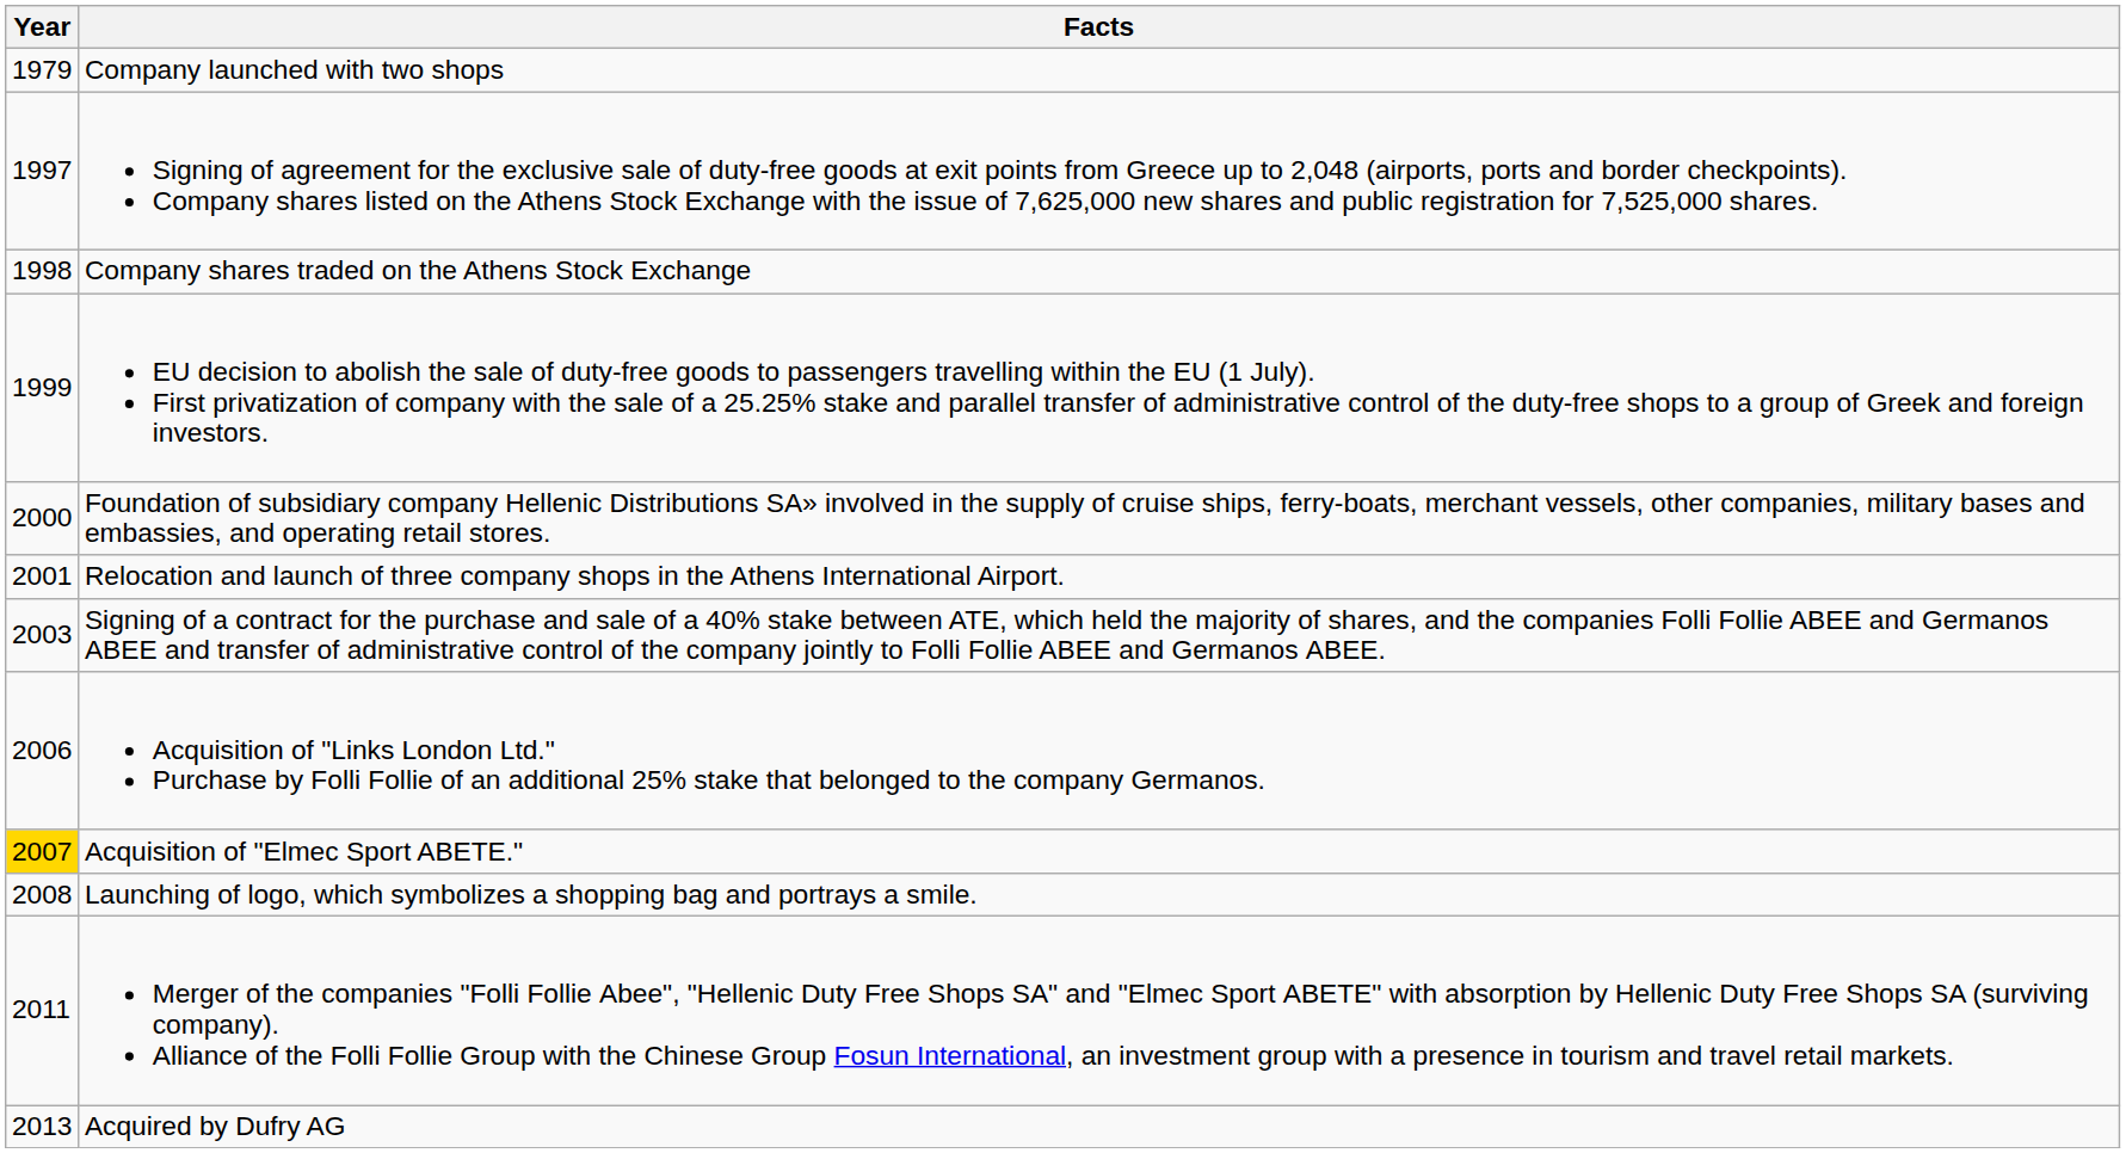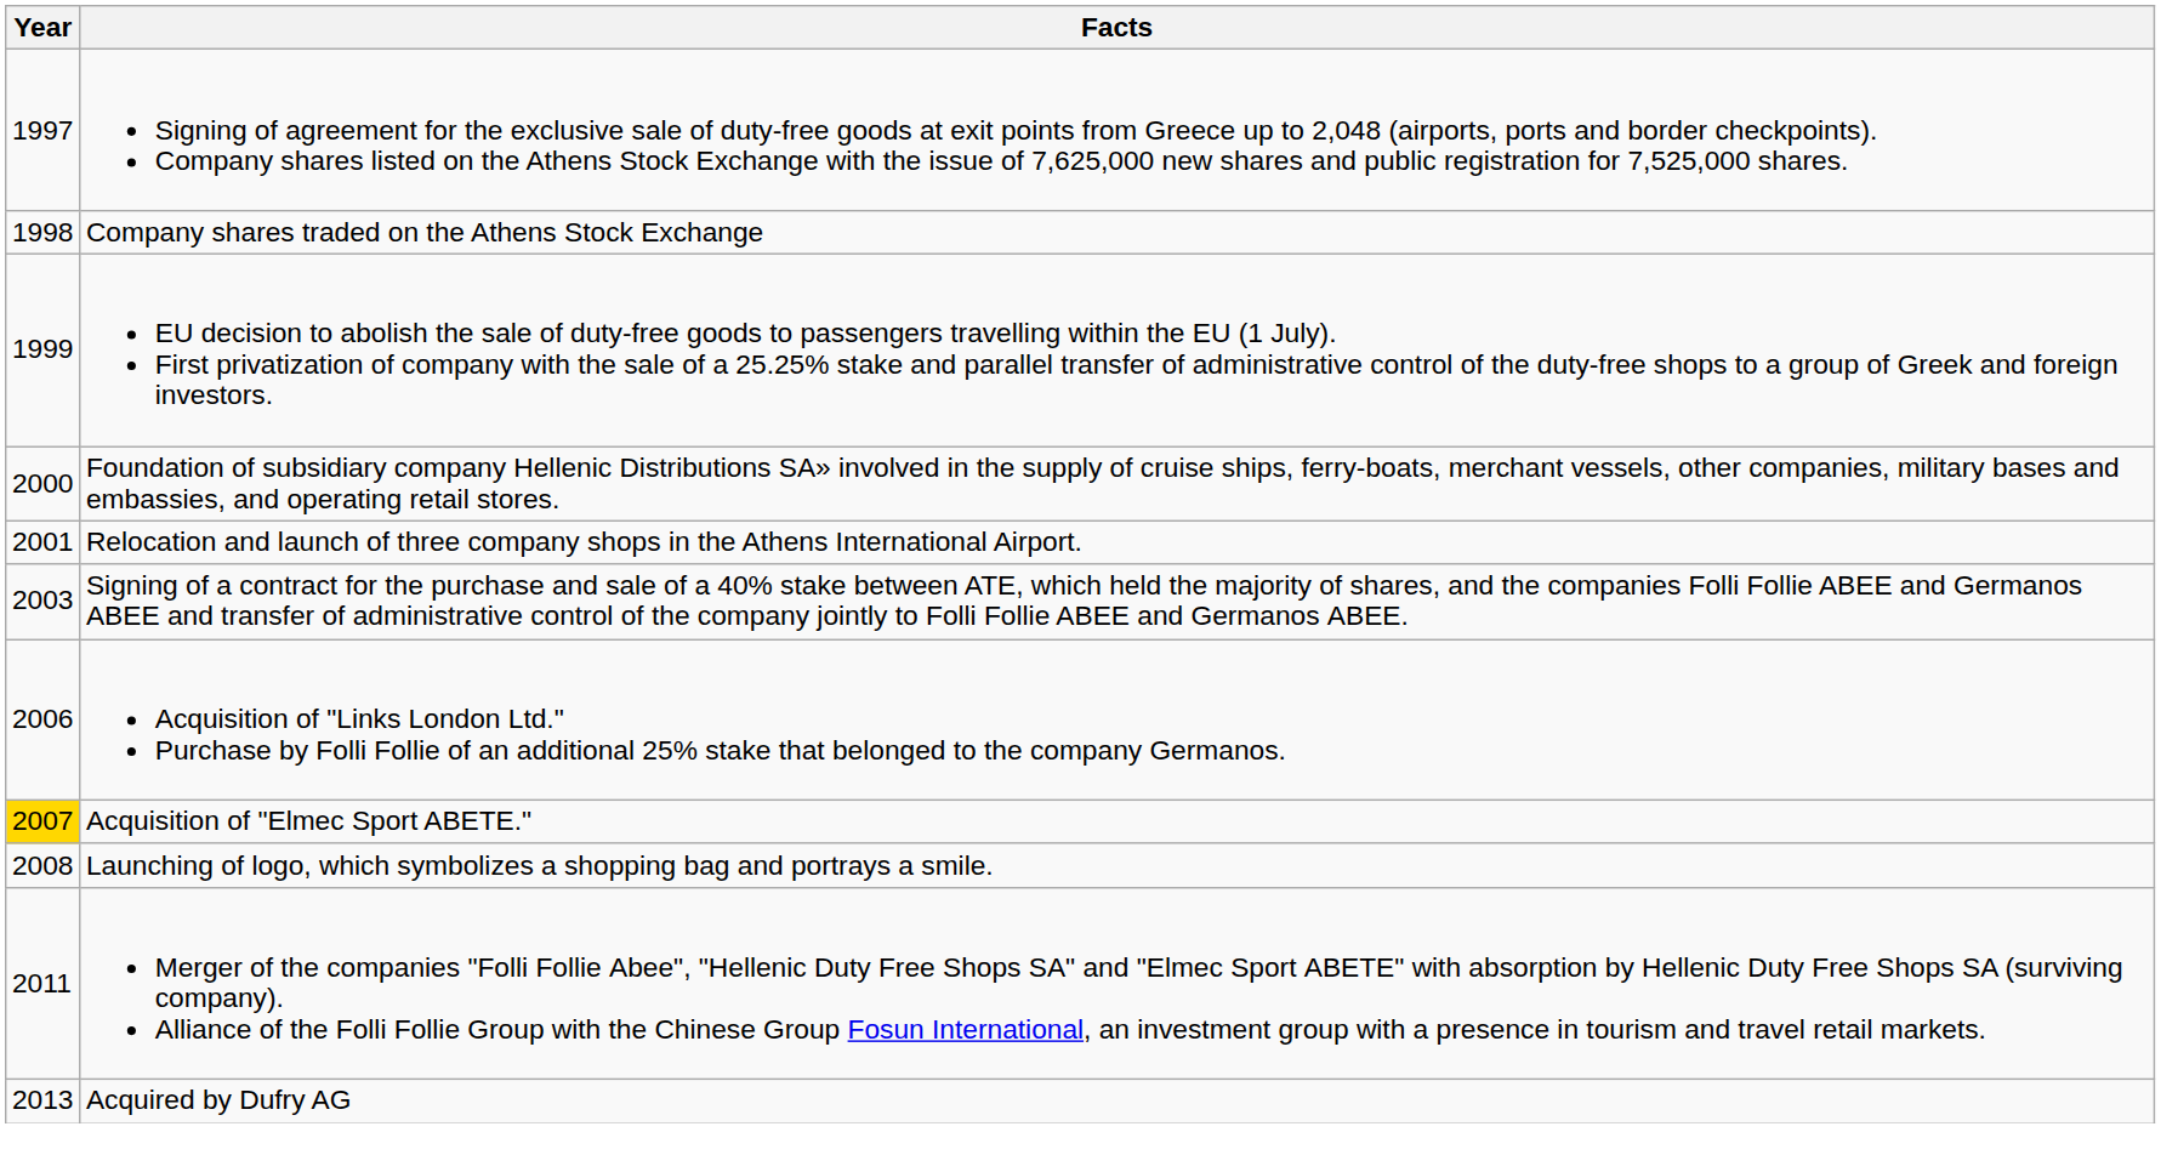 <table class="wikitable">
 <tr>
 <th>Year</th>
 <th>Facts</th>
-</tr>
-<tr>
-<td>1979</td>
-<td>Company launched with two shops</td>
 </tr>
 <tr>
 <td>1997</td>
 <td><br><ul><li>Signing of agreement for the exclusive sale of duty-free goods at exit points from Greece up to 2,048 (airports, ports and border checkpoints).</li><li>Company shares listed on the Athens Stock Exchange with the issue of 7,625,000 new shares and public registration for 7,525,000 shares.</li></ul></td>
 </tr>
 <tr>
 <td>1998</td>
 <td>Company shares traded on the Athens Stock Exchange</td>
 </tr>
 <tr>
 <td>1999</td>
 <td><br><ul><li>EU decision to abolish the sale of duty-free goods to passengers travelling within the EU (1 July).</li><li>First privatization of company with the sale of a 25.25% stake and parallel transfer of administrative control of the duty-free shops to a group of Greek and foreign investors.</li></ul></td>
 </tr>
 <tr>
 <td>2000</td>
 <td>Foundation of subsidiary company Hellenic Distributions SA» involved in the supply of cruise ships, ferry-boats, merchant vessels, other companies, military bases and embassies, and operating retail stores.</td>
 </tr>
 <tr>
 <td>2001</td>
 <td>Relocation and launch of three company shops in the Athens International Airport.</td>
 </tr>
 <tr>
 <td>2003</td>
 <td>Signing of a contract for the purchase and sale of a 40% stake between ATE, which held the majority of shares, and the companies Folli Follie ABEE and Germanos ΑΒΕΕ and transfer of administrative control of the company jointly to Folli Follie ABEE and Germanos ΑΒΕΕ.</td>
 </tr>
 <tr>
 <td>2006</td>
 <td><br><ul><li>Acquisition of "Links London Ltd."</li><li>Purchase by Folli Follie of an additional 25% stake that belonged to the company Germanos.</li></ul></td>
 </tr>
 <tr>
 <td style="background: gold;">2007</td>
 <td>Acquisition of "Elmec Sport ABETE."</td>
 </tr>
 <tr>
 <td>2008</td>
 <td>Launching of logo, which symbolizes a shopping bag and portrays a smile.</td>
 </tr>
 <tr>
 <td>2011</td>
 <td><br><ul><li>Merger of the companies "Folli Follie Αbee", "Hellenic Duty Free Shops SA" and "Elmec Sport ΑΒΕΤΕ" with absorption by Hellenic Duty Free Shops SA (surviving company).</li><li>Alliance of the Folli Follie Group with the Chinese Group <a href='#'>Fosun International</a>, an investment group with a presence in tourism and travel retail markets.</li></ul></td>
 </tr>
 <tr>
 <td>2013</td>
 <td>Acquired by Dufry AG</td>
 </tr>
 </table>
